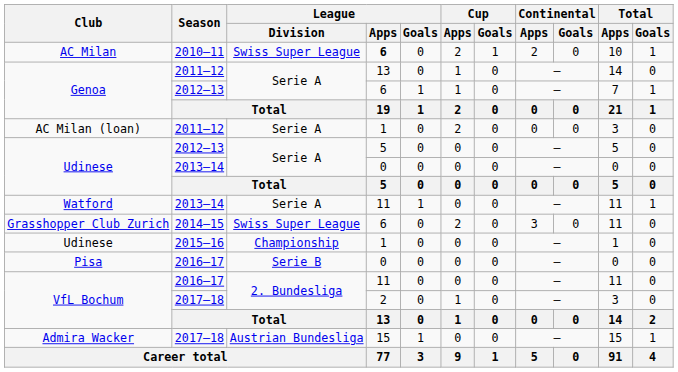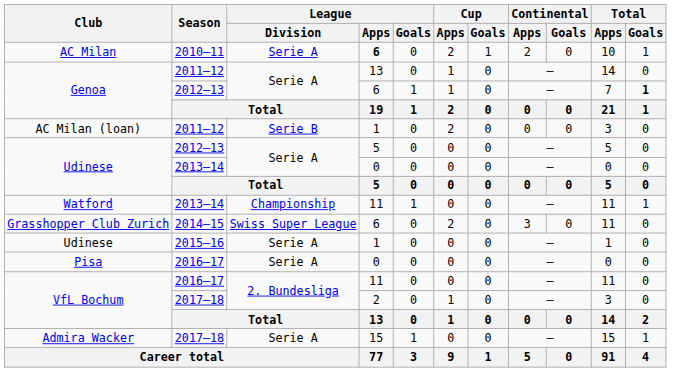 <table class="wikitable" style="text-align:center">
 <tr>
 <th rowspan="2">Club</th>
 <th rowspan="2">Season</th>
 <th colspan="3">League</th>
 <th colspan="2">Cup</th>
 <th colspan="2">Continental</th>
 <th colspan="2">Total</th>
 </tr>
 <tr>
 <th>Division</th>
 <th>Apps</th>
 <th>Goals</th>
 <th>Apps</th>
 <th>Goals</th>
 <th>Apps</th>
 <th>Goals</th>
 <th>Apps</th>
 <th>Goals</th>
 </tr>
 <tr>
 <td><a href='#'>AC Milan</a></td>
 <td><a href='#'>2010–11</a></td>
-<td><a href='#'>Swiss Super League</a></td>
+<td><a href='#'>Serie A</a></td>
 <td><strong>6</strong></td>
 <td>0</td>
 <td>2</td>
 <td>1</td>
 <td>2</td>
 <td>0</td>
 <td>10</td>
 <td>1</td>
 </tr>
 <tr>
 <td rowspan="3"><a href='#'>Genoa</a></td>
 <td><a href='#'>2011–12</a></td>
 <td rowspan="2">Serie A</td>
 <td>13</td>
 <td>0</td>
 <td>1</td>
 <td>0</td>
 <td colspan="2">—</td>
 <td>14</td>
 <td>0</td>
 </tr>
 <tr>
 <td><a href='#'>2012–13</a></td>
 <td>6</td>
 <td>1</td>
 <td>1</td>
 <td>0</td>
 <td colspan="2">—</td>
 <td>7</td>
-<td>1</td>
+<td><strong>1</strong></td>
 </tr>
 <tr>
 <th colspan="2">Total</th>
 <th>19</th>
 <th>1</th>
 <th>2</th>
 <th>0</th>
 <th>0</th>
 <th>0</th>
 <th>21</th>
 <th>1</th>
 </tr>
 <tr>
 <td>AC Milan (loan)</td>
 <td><a href='#'>2011–12</a></td>
-<td>Serie A</td>
+<td><a href='#'>Serie B</a></td>
 <td>1</td>
 <td>0</td>
 <td>2</td>
 <td>0</td>
 <td>0</td>
 <td>0</td>
 <td>3</td>
 <td>0</td>
 </tr>
 <tr>
 <td rowspan="3"><a href='#'>Udinese</a></td>
 <td><a href='#'>2012–13</a></td>
 <td rowspan="2">Serie A</td>
 <td>5</td>
 <td>0</td>
 <td>0</td>
 <td>0</td>
 <td colspan="2">—</td>
 <td>5</td>
 <td>0</td>
 </tr>
 <tr>
 <td><a href='#'>2013–14</a></td>
 <td>0</td>
 <td>0</td>
 <td>0</td>
 <td>0</td>
 <td colspan="2">—</td>
 <td>0</td>
 <td>0</td>
 </tr>
 <tr>
 <th colspan="2">Total</th>
 <th>5</th>
 <th>0</th>
 <th>0</th>
 <th>0</th>
 <th>0</th>
 <th>0</th>
 <th>5</th>
 <th>0</th>
 </tr>
 <tr>
 <td><a href='#'>Watford</a></td>
 <td><a href='#'>2013–14</a></td>
-<td>Serie A</td>
+<td><a href='#'>Championship</a></td>
 <td>11</td>
 <td>1</td>
 <td>0</td>
 <td>0</td>
 <td colspan="2">—</td>
 <td>11</td>
 <td>1</td>
 </tr>
 <tr>
 <td><a href='#'>Grasshopper Club Zurich</a></td>
 <td><a href='#'>2014–15</a></td>
 <td><a href='#'>Swiss Super League</a></td>
 <td>6</td>
 <td>0</td>
 <td>2</td>
 <td>0</td>
 <td>3</td>
 <td>0</td>
 <td>11</td>
 <td>0</td>
 </tr>
 <tr>
 <td>Udinese</td>
 <td><a href='#'>2015–16</a></td>
-<td><a href='#'>Championship</a></td>
+<td>Serie A</td>
 <td>1</td>
 <td>0</td>
 <td>0</td>
 <td>0</td>
 <td colspan="2">—</td>
 <td>1</td>
 <td>0</td>
 </tr>
 <tr>
 <td><a href='#'>Pisa</a></td>
 <td><a href='#'>2016–17</a></td>
-<td><a href='#'>Serie B</a></td>
+<td>Serie A</td>
 <td>0</td>
 <td>0</td>
 <td>0</td>
 <td>0</td>
 <td colspan="2">—</td>
 <td>0</td>
 <td>0</td>
 </tr>
 <tr>
 <td rowspan="3"><a href='#'>VfL Bochum</a></td>
 <td><a href='#'>2016–17</a></td>
 <td rowspan="2"><a href='#'>2. Bundesliga</a></td>
 <td>11</td>
 <td>0</td>
 <td>0</td>
 <td>0</td>
 <td colspan="2">—</td>
 <td>11</td>
 <td>0</td>
 </tr>
 <tr>
 <td><a href='#'>2017–18</a></td>
 <td>2</td>
 <td>0</td>
 <td>1</td>
 <td>0</td>
 <td colspan="2">—</td>
 <td>3</td>
 <td>0</td>
 </tr>
 <tr>
 <th colspan="2">Total</th>
 <th>13</th>
 <th>0</th>
 <th>1</th>
 <th>0</th>
 <th>0</th>
 <th>0</th>
 <th>14</th>
 <th>2</th>
 </tr>
 <tr>
 <td><a href='#'>Admira Wacker</a></td>
 <td><a href='#'>2017–18</a></td>
-<td><a href='#'>Austrian Bundesliga</a></td>
+<td>Serie A</td>
 <td>15</td>
 <td>1</td>
 <td>0</td>
 <td>0</td>
 <td colspan="2">—</td>
 <td>15</td>
 <td>1</td>
 </tr>
 <tr>
 <th colspan="3">Career total</th>
 <th>77</th>
 <th>3</th>
 <th>9</th>
 <th>1</th>
 <th>5</th>
 <th>0</th>
 <th>91</th>
 <th>4</th>
 </tr>
 </table>
